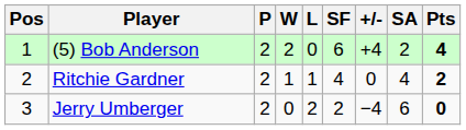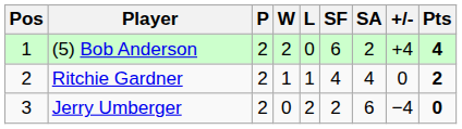 <table class="wikitable" style="text-align:center; margin: 1em auto 1em auto, align:left">
 <tr>
 <th width=20>Pos</th>
 <th width=168>Player</th>
 <th width=3>P</th>
 <th width=3>W</th>
 <th width=3>L</th>
 <th width=20>SF</th>
+<th width=20>SA</th>
 <th width=20>+/-</th>
-<th width=20>SA</th>
 <th width=20>Pts</th>
 </tr>
 <tr align=center style="background: #ccffcc;">
 <td>1</td>
 <td align="left"> (5) <a href='#'>Bob Anderson</a></td>
 <td>2</td>
 <td>2</td>
 <td>0</td>
 <td>6</td>
+<td>2</td>
 <td>+4</td>
-<td>2</td>
 <td><strong>4</strong></td>
 </tr>
 <tr align=center>
 <td>2</td>
 <td align="left"> <a href='#'>Ritchie Gardner</a></td>
 <td>2</td>
 <td>1</td>
 <td>1</td>
 <td>4</td>
+<td>4</td>
 <td>0</td>
-<td>4</td>
 <td><strong>2</strong></td>
 </tr>
 <tr align=center>
 <td>3</td>
 <td align="left"> <a href='#'>Jerry Umberger</a></td>
 <td>2</td>
 <td>0</td>
 <td>2</td>
 <td>2</td>
+<td>6</td>
 <td>−4</td>
-<td>6</td>
 <td><strong>0</strong></td>
 </tr>
 </table>
